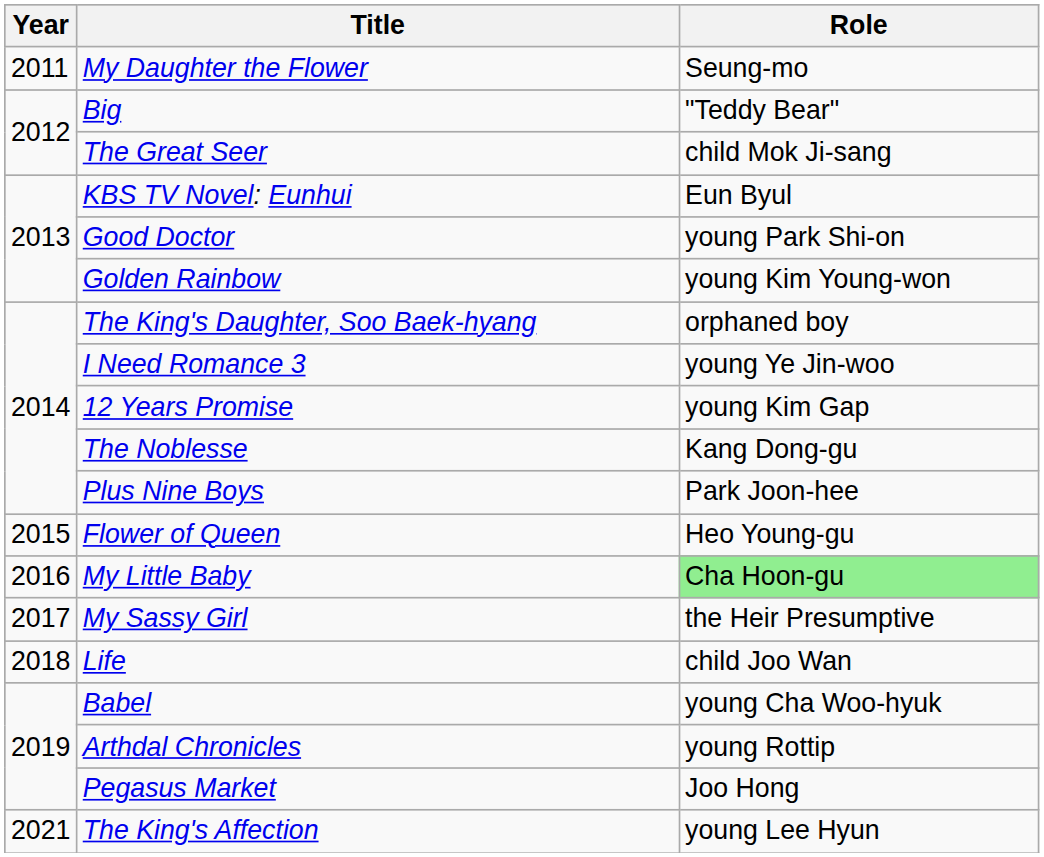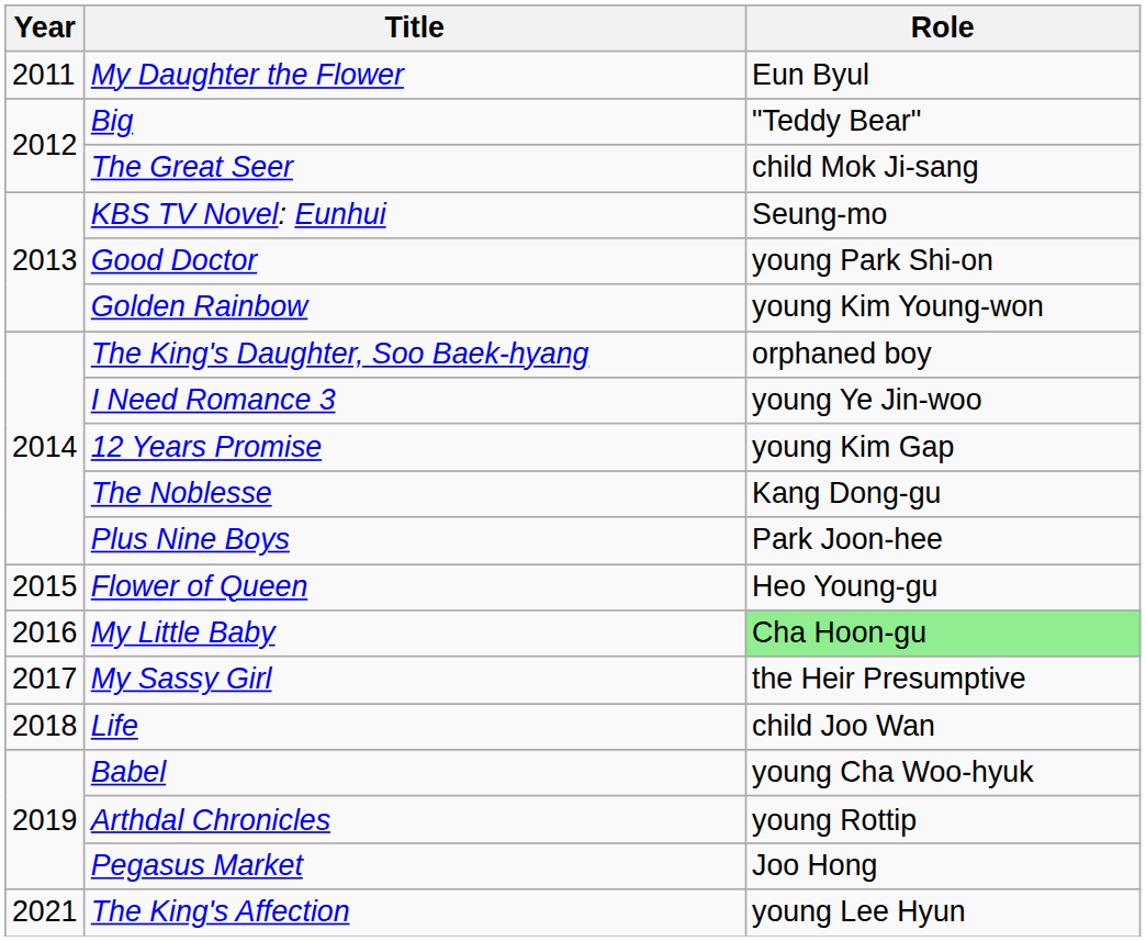 <table class="wikitable" style="width:620px">
 <tr>
 <th width=10>Year</th>
 <th>Title</th>
 <th>Role</th>
 </tr>
 <tr>
 <td>2011</td>
 <td><em><a href='#'>My Daughter the Flower</a></em></td>
-<td>Seung-mo</td>
+<td>Eun Byul</td>
 </tr>
 <tr>
 <td rowspan=2>2012</td>
 <td><em><a href='#'>Big</a></em></td>
 <td>"Teddy Bear"</td>
 </tr>
 <tr>
 <td><em><a href='#'>The Great Seer</a></em></td>
 <td>child Mok Ji-sang</td>
 </tr>
 <tr>
 <td rowspan=3>2013</td>
 <td><em><a href='#'>KBS TV Novel</a>: <a href='#'>Eunhui</a></em></td>
-<td>Eun Byul</td>
+<td>Seung-mo</td>
 </tr>
 <tr>
 <td><em><a href='#'>Good Doctor</a></em></td>
 <td>young Park Shi-on</td>
 </tr>
 <tr>
 <td><em><a href='#'>Golden Rainbow</a></em></td>
 <td>young Kim Young-won</td>
 </tr>
 <tr>
 <td rowspan=5>2014</td>
 <td><em><a href='#'>The King's Daughter, Soo Baek-hyang</a></em></td>
 <td>orphaned boy</td>
 </tr>
 <tr>
 <td><em><a href='#'>I Need Romance 3</a></em></td>
 <td>young Ye Jin-woo</td>
 </tr>
 <tr>
 <td><em><a href='#'>12 Years Promise</a></em></td>
 <td>young Kim Gap</td>
 </tr>
 <tr>
 <td><em><a href='#'>The Noblesse</a></em></td>
 <td>Kang Dong-gu</td>
 </tr>
 <tr>
 <td><em><a href='#'>Plus Nine Boys</a></em></td>
 <td>Park Joon-hee</td>
 </tr>
 <tr>
 <td>2015</td>
 <td><em><a href='#'>Flower of Queen</a></em></td>
 <td>Heo Young-gu</td>
 </tr>
 <tr>
 <td>2016</td>
 <td><em><a href='#'>My Little Baby</a></em></td>
 <td style="background: lightgreen;">Cha Hoon-gu</td>
 </tr>
 <tr>
 <td>2017</td>
 <td><em><a href='#'>My Sassy Girl</a></em></td>
 <td>the Heir Presumptive </td>
 </tr>
 <tr>
 <td>2018</td>
 <td><em><a href='#'>Life</a></em></td>
 <td>child Joo Wan</td>
 </tr>
 <tr>
 <td rowspan=3>2019</td>
 <td><em><a href='#'>Babel</a></em></td>
 <td>young Cha Woo-hyuk</td>
 </tr>
 <tr>
 <td><em><a href='#'>Arthdal Chronicles</a></em></td>
 <td>young Rottip</td>
 </tr>
 <tr>
 <td><em><a href='#'>Pegasus Market</a></em></td>
 <td>Joo Hong</td>
 </tr>
 <tr>
 <td>2021</td>
 <td><em><a href='#'>The King's Affection</a></td>
 <td>young Lee Hyun</td>
 </tr>
 </table>
